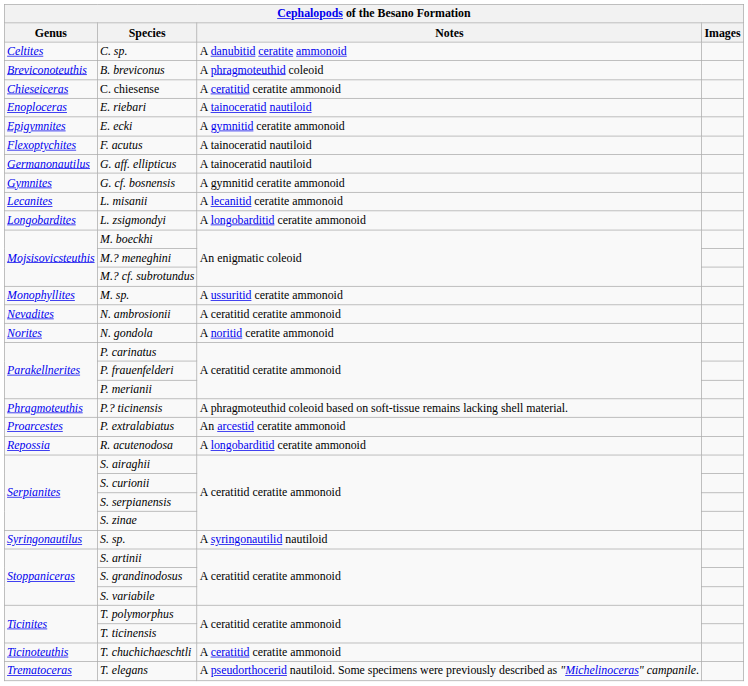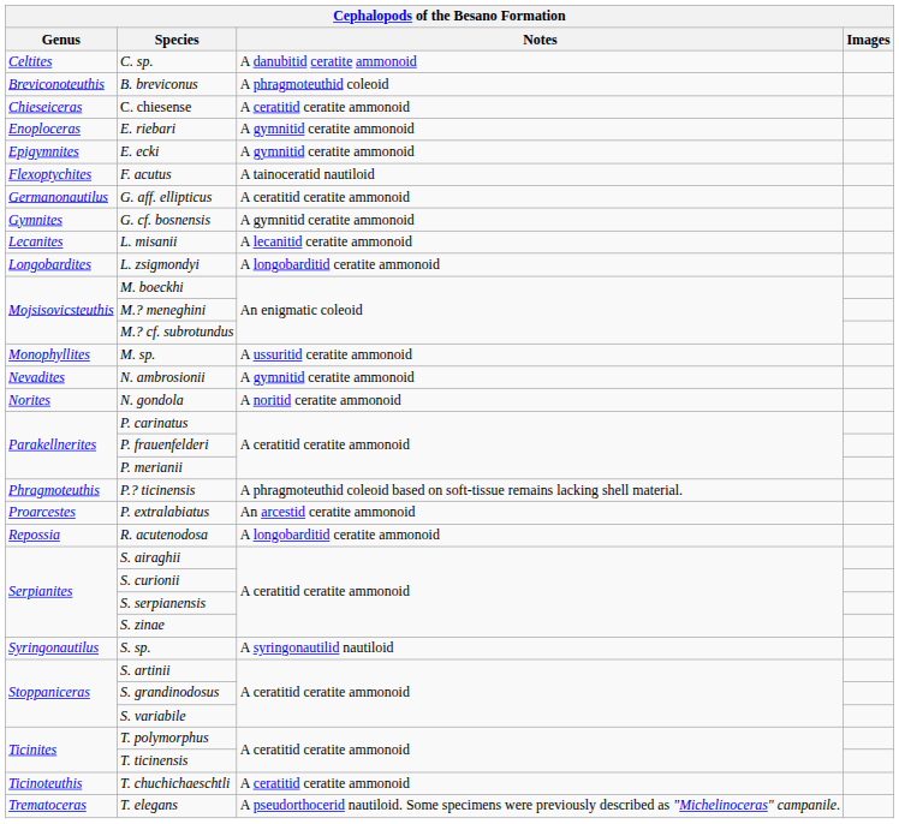 <table class="wikitable" align="center">
 <tr>
 <th colspan="4" align="center"><strong><a href='#'>Cephalopods</a> of the Besano Formation</strong></th>
 </tr>
 <tr>
 <th>Genus</th>
 <th>Species</th>
 <th>Notes</th>
 <th>Images</th>
 </tr>
 <tr>
 <td><em><a href='#'>Celtites</a></em></td>
 <td><em>C. sp.</em></td>
 <td>A <a href='#'>danubitid</a> <a href='#'>ceratite</a> <a href='#'>ammonoid</a></td>
 <td></td>
 </tr>
 <tr>
 <td><em><a href='#'>Breviconoteuthis</a></em></td>
 <td><em>B. breviconus</em></td>
 <td>A <a href='#'>phragmoteuthid</a> coleoid</td>
 <td></td>
 </tr>
 <tr>
 <td><em><a href='#'>Chieseiceras</a></em></td>
 <td>C. chiesense</td>
 <td>A <a href='#'>ceratitid</a> ceratite ammonoid</td>
 <td></td>
 </tr>
 <tr>
 <td><em><a href='#'>Enoploceras</a></em></td>
 <td><em>E. riebari</em></td>
-<td>A <a href='#'>tainoceratid</a> <a href='#'>nautiloid</a><em></em></td>
+<td>A <a href='#'>gymnitid</a> ceratite ammonoid</td>
 <td></td>
 </tr>
 <tr>
 <td><em><a href='#'>Epigymnites</a></em></td>
 <td><em>E. ecki</em></td>
 <td>A <a href='#'>gymnitid</a> ceratite ammonoid</td>
 <td></td>
 </tr>
 <tr>
 <td><em><a href='#'>Flexoptychites</a></em></td>
 <td><em>F. acutus</em></td>
 <td>A tainoceratid nautiloid<em></em></td>
 <td></td>
 </tr>
 <tr>
 <td><em><a href='#'>Germanonautilus</a></em></td>
 <td><em>G. aff. ellipticus</em></td>
-<td>A tainoceratid nautiloid<em></em></td>
+<td>A ceratitid ceratite ammonoid</td>
 <td></td>
 </tr>
 <tr>
 <td><em><a href='#'>Gymnites</a></em></td>
 <td><em>G. cf. bosnensis</em></td>
 <td>A gymnitid ceratite ammonoid</td>
 <td></td>
 </tr>
 <tr>
 <td><em><a href='#'>Lecanites</a></em></td>
 <td><em>L. misanii</em></td>
 <td>A <a href='#'>lecanitid</a> ceratite ammonoid</td>
 <td></td>
 </tr>
 <tr>
 <td><em><a href='#'>Longobardites</a></em></td>
 <td><em>L. zsigmondyi</em></td>
 <td>A <a href='#'>longobarditid</a> ceratite ammonoid</td>
 <td></td>
 </tr>
 <tr>
 <td rowspan="3"><em><a href='#'>Mojsisovicsteuthis</a></em></td>
 <td><em>M. boeckhi</em></td>
 <td rowspan="3">An enigmatic coleoid</td>
 <td></td>
 </tr>
 <tr>
 <td><em>M.? meneghini</em></td>
 <td></td>
 </tr>
 <tr>
 <td><em>M.? cf. subrotundus</em></td>
 <td></td>
 </tr>
 <tr>
 <td><em><a href='#'>Monophyllites</a></em></td>
 <td><em>M. sp.</em></td>
 <td>A <a href='#'>ussuritid</a> ceratite ammonoid</td>
 <td></td>
 </tr>
 <tr>
 <td><em><a href='#'>Nevadites</a></em></td>
 <td><em>N. ambrosionii</em></td>
-<td>A ceratitid ceratite ammonoid</td>
+<td>A <a href='#'>gymnitid</a> ceratite ammonoid</td>
 <td></td>
 </tr>
 <tr>
 <td><em><a href='#'>Norites</a></em></td>
 <td><em>N. gondola</em></td>
 <td>A <a href='#'>noritid</a> ceratite ammonoid</td>
 <td></td>
 </tr>
 <tr>
 <td rowspan="3"><em><a href='#'>Parakellnerites</a></em></td>
 <td><em>P. carinatus</em></td>
 <td rowspan="3">A ceratitid ceratite ammonoid</td>
 <td></td>
 </tr>
 <tr>
 <td><em>P. frauenfelderi</em></td>
 <td></td>
 </tr>
 <tr>
 <td><em>P. merianii</em></td>
 <td></td>
 </tr>
 <tr>
 <td><em><a href='#'>Phragmoteuthis</a></em></td>
 <td><em>P.? ticinensis</em></td>
 <td>A phragmoteuthid coleoid based on soft-tissue remains lacking shell material.</td>
 <td></td>
 </tr>
 <tr>
 <td><em><a href='#'>Proarcestes</a></em></td>
 <td><em>P. extralabiatus</em></td>
 <td>An <a href='#'>arcestid</a> ceratite ammonoid</td>
 <td></td>
 </tr>
 <tr>
 <td><em><a href='#'>Repossia</a></em></td>
 <td><em>R. acutenodosa</em></td>
 <td>A <a href='#'>longobarditid</a> ceratite ammonoid</td>
 <td></td>
 </tr>
 <tr>
 <td rowspan="4"><em><a href='#'>Serpianites</a></em></td>
 <td><em>S. airaghii</em></td>
 <td rowspan="4">A ceratitid ceratite ammonoid</td>
 <td></td>
 </tr>
 <tr>
 <td><em>S. curionii</em></td>
 <td></td>
 </tr>
 <tr>
 <td><em>S. serpianensis</em></td>
 <td></td>
 </tr>
 <tr>
 <td><em>S. zinae</em></td>
 <td></td>
 </tr>
 <tr>
 <td><em><a href='#'>Syringonautilus</a></em></td>
 <td><em>S. sp.</em></td>
 <td>A <a href='#'>syringonautilid</a> nautiloid<em></em></td>
 <td></td>
 </tr>
 <tr>
 <td rowspan="3"><em><a href='#'>Stoppaniceras</a></em></td>
 <td><em>S. artinii</em></td>
 <td rowspan="3">A ceratitid ceratite ammonoid</td>
 <td></td>
 </tr>
 <tr>
 <td><em>S. grandinodosus</em></td>
 <td></td>
 </tr>
 <tr>
 <td><em>S. variabile</em></td>
 <td></td>
 </tr>
 <tr>
 <td rowspan="2"><em><a href='#'>Ticinites</a></em></td>
 <td><em>T. polymorphus</em></td>
 <td rowspan="2">A ceratitid ceratite ammonoid</td>
 <td></td>
 </tr>
 <tr>
 <td><em>T. ticinensis</em></td>
 <td></td>
 </tr>
 <tr>
 <td><em><a href='#'>Ticinoteuthis</a></em></td>
 <td><em>T. chuchichaeschtli</em></td>
 <td>A <a href='#'>ceratitid</a> ceratite ammonoid</td>
 <td></td>
 </tr>
 <tr>
 <td><em><a href='#'>Trematoceras</a></em></td>
 <td><em>T. elegans</em></td>
 <td>A <a href='#'>pseudorthocerid</a> nautiloid. Some specimens were previously described as <em>"<a href='#'>Michelinoceras</a>" campanile</em>.</td>
 <td></td>
 </tr>
 </table>
